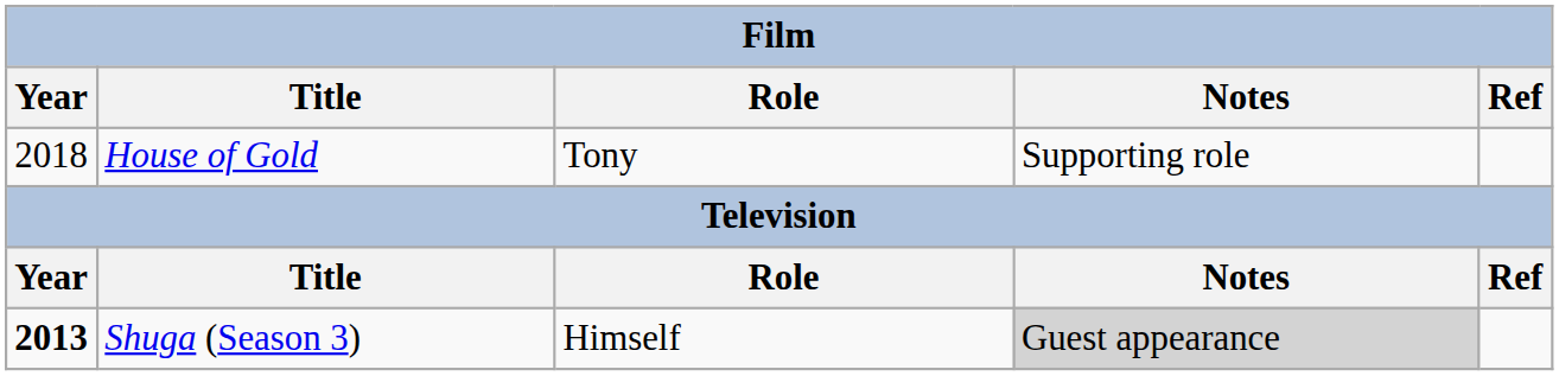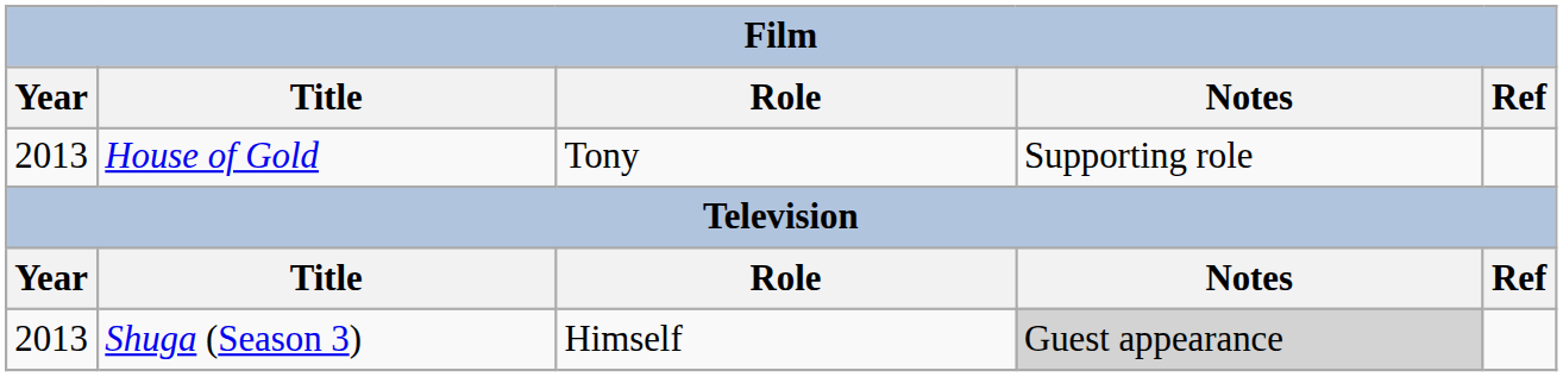 <table class="wikitable" style="font-size: 90%;">
 <tr>
 <th colspan="5" style="background: LightSteelBlue;">Film</th>
 </tr>
 <tr>
 <th>Year</th>
 <th width="200">Title</th>
 <th width="200">Role</th>
 <th width="200">Notes</th>
 <th>Ref</th>
 </tr>
 <tr>
-<td rowspan="1">2018</td>
+<td rowspan="1">2013</td>
 <td><em><a href='#'>House of Gold</a></em></td>
 <td>Tony</td>
 <td>Supporting role</td>
 <td></td>
 </tr>
 <tr>
 <th colspan="5" style="background: LightSteelBlue;">Television</th>
 </tr>
 <tr>
 <th>Year</th>
 <th width="200">Title</th>
 <th width="200">Role</th>
 <th width="200">Notes</th>
 <th>Ref</th>
 </tr>
 <tr>
-<td rowspan="1"><strong>2013</strong></td>
+<td rowspan="1">2013</td>
 <td><em><a href='#'>Shuga</a></em> (<a href='#'>Season 3</a>)</td>
 <td>Himself</td>
 <td style="background: lightgrey;">Guest appearance</td>
 <td></td>
 </tr>
 </table>
